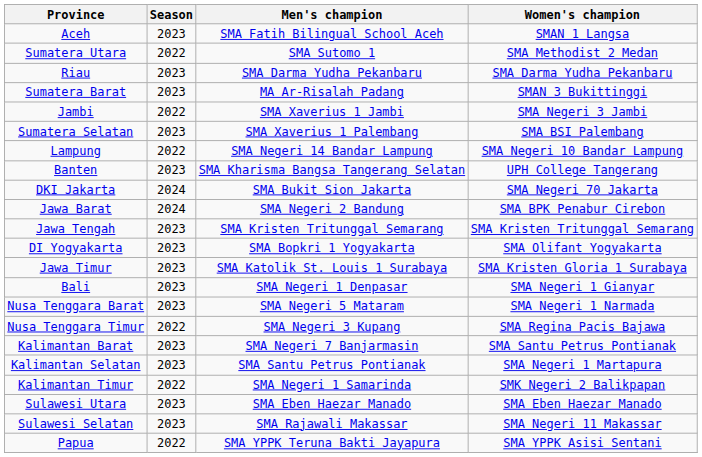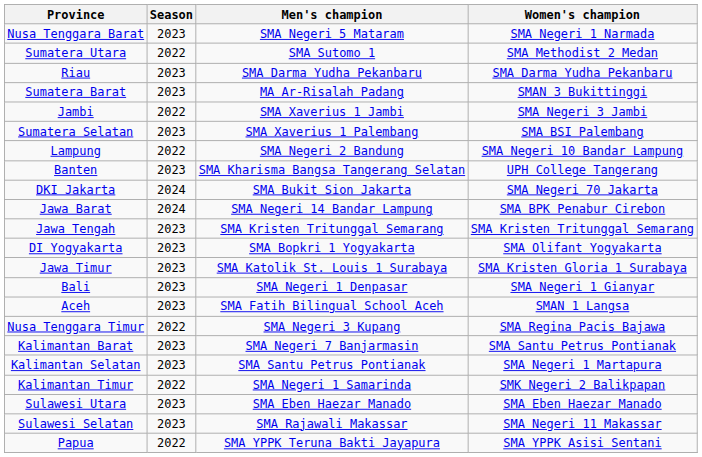 <table class="wikitable" style="text-align:center;">
 <tr>
 <th>Province</th>
 <th>Season</th>
 <th>Men's champion</th>
 <th>Women's champion</th>
 </tr>
 <tr>
-<td><a href='#'>Aceh</a></td>
+<td><a href='#'>Nusa Tenggara Barat</a></td>
 <td>2023</td>
-<td><a href='#'>SMA Fatih Bilingual School Aceh</a></td>
-<td><a href='#'>SMAN 1 Langsa</a></td>
+<td><a href='#'>SMA Negeri 5 Mataram</a></td>
+<td><a href='#'>SMA Negeri 1 Narmada</a></td>
 </tr>
 <tr>
 <td><a href='#'>Sumatera Utara</a></td>
 <td>2022</td>
 <td><a href='#'>SMA Sutomo 1</a></td>
 <td><a href='#'>SMA Methodist 2 Medan</a></td>
 </tr>
 <tr>
 <td><a href='#'>Riau</a></td>
 <td>2023</td>
 <td><a href='#'>SMA Darma Yudha Pekanbaru</a></td>
 <td><a href='#'>SMA Darma Yudha Pekanbaru</a></td>
 </tr>
 <tr>
 <td><a href='#'>Sumatera Barat</a></td>
 <td>2023</td>
 <td><a href='#'>MA Ar-Risalah Padang</a></td>
 <td><a href='#'>SMAN 3 Bukittinggi</a></td>
 </tr>
 <tr>
 <td><a href='#'>Jambi</a></td>
 <td>2022</td>
 <td><a href='#'>SMA Xaverius 1 Jambi</a></td>
 <td><a href='#'>SMA Negeri 3 Jambi</a></td>
 </tr>
 <tr>
 <td><a href='#'>Sumatera Selatan</a></td>
 <td>2023</td>
 <td><a href='#'>SMA Xaverius 1 Palembang</a></td>
 <td><a href='#'>SMA BSI Palembang</a></td>
 </tr>
 <tr>
 <td><a href='#'>Lampung</a></td>
 <td>2022</td>
-<td><a href='#'>SMA Negeri 14 Bandar Lampung</a></td>
+<td><a href='#'>SMA Negeri 2 Bandung</a></td>
 <td><a href='#'>SMA Negeri 10 Bandar Lampung</a></td>
 </tr>
 <tr>
 <td><a href='#'>Banten</a></td>
 <td>2023</td>
 <td><a href='#'>SMA Kharisma Bangsa Tangerang Selatan</a></td>
 <td><a href='#'>UPH College Tangerang</a></td>
 </tr>
 <tr>
 <td><a href='#'>DKI Jakarta</a></td>
 <td>2024</td>
 <td><a href='#'>SMA Bukit Sion Jakarta</a></td>
 <td><a href='#'>SMA Negeri 70 Jakarta</a></td>
 </tr>
 <tr>
 <td><a href='#'>Jawa Barat</a></td>
 <td>2024</td>
-<td><a href='#'>SMA Negeri 2 Bandung</a></td>
+<td><a href='#'>SMA Negeri 14 Bandar Lampung</a></td>
 <td><a href='#'>SMA BPK Penabur Cirebon</a></td>
 </tr>
 <tr>
 <td><a href='#'>Jawa Tengah</a></td>
 <td>2023</td>
 <td><a href='#'>SMA Kristen Tritunggal Semarang</a></td>
 <td><a href='#'>SMA Kristen Tritunggal Semarang</a></td>
 </tr>
 <tr>
 <td><a href='#'>DI Yogyakarta</a></td>
 <td>2023</td>
 <td><a href='#'>SMA Bopkri 1 Yogyakarta</a></td>
 <td><a href='#'>SMA Olifant Yogyakarta</a></td>
 </tr>
 <tr>
 <td><a href='#'>Jawa Timur</a></td>
 <td>2023</td>
 <td><a href='#'>SMA Katolik St. Louis 1 Surabaya</a></td>
 <td><a href='#'>SMA Kristen Gloria 1 Surabaya</a></td>
 </tr>
 <tr>
 <td><a href='#'>Bali</a></td>
 <td>2023</td>
 <td><a href='#'>SMA Negeri 1 Denpasar</a></td>
 <td><a href='#'>SMA Negeri 1 Gianyar</a></td>
 </tr>
 <tr>
-<td><a href='#'>Nusa Tenggara Barat</a></td>
+<td><a href='#'>Aceh</a></td>
 <td>2023</td>
-<td><a href='#'>SMA Negeri 5 Mataram</a></td>
-<td><a href='#'>SMA Negeri 1 Narmada</a></td>
+<td><a href='#'>SMA Fatih Bilingual School Aceh</a></td>
+<td><a href='#'>SMAN 1 Langsa</a></td>
 </tr>
 <tr>
 <td><a href='#'>Nusa Tenggara Timur</a></td>
 <td>2022</td>
 <td><a href='#'>SMA Negeri 3 Kupang</a></td>
 <td><a href='#'>SMA Regina Pacis Bajawa</a></td>
 </tr>
 <tr>
 <td><a href='#'>Kalimantan Barat</a></td>
 <td>2023</td>
 <td><a href='#'>SMA Negeri 7 Banjarmasin</a></td>
 <td><a href='#'>SMA Santu Petrus Pontianak</a></td>
 </tr>
 <tr>
 <td><a href='#'>Kalimantan Selatan</a></td>
 <td>2023</td>
 <td><a href='#'>SMA Santu Petrus Pontianak</a></td>
 <td><a href='#'>SMA Negeri 1 Martapura</a></td>
 </tr>
 <tr>
 <td><a href='#'>Kalimantan Timur</a></td>
 <td>2022</td>
 <td><a href='#'>SMA Negeri 1 Samarinda</a></td>
 <td><a href='#'>SMK Negeri 2 Balikpapan</a></td>
 </tr>
 <tr>
 <td><a href='#'>Sulawesi Utara</a></td>
 <td>2023</td>
 <td><a href='#'>SMA Eben Haezar Manado</a></td>
 <td><a href='#'>SMA Eben Haezar Manado</a></td>
 </tr>
 <tr>
 <td><a href='#'>Sulawesi Selatan</a></td>
 <td>2023</td>
 <td><a href='#'>SMA Rajawali Makassar</a></td>
 <td><a href='#'>SMA Negeri 11 Makassar</a></td>
 </tr>
 <tr>
 <td><a href='#'>Papua</a></td>
 <td>2022</td>
 <td><a href='#'>SMA YPPK Teruna Bakti Jayapura</a></td>
 <td><a href='#'>SMA YPPK Asisi Sentani</a></td>
 </tr>
 </table>
